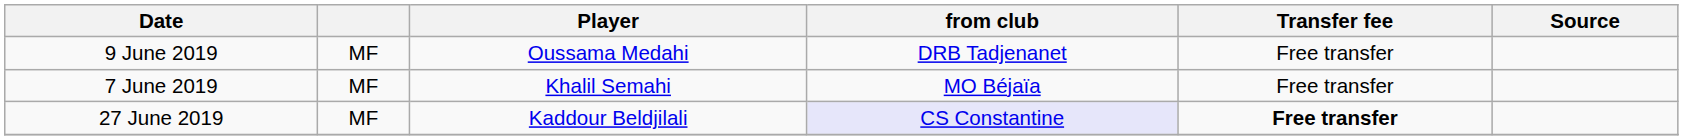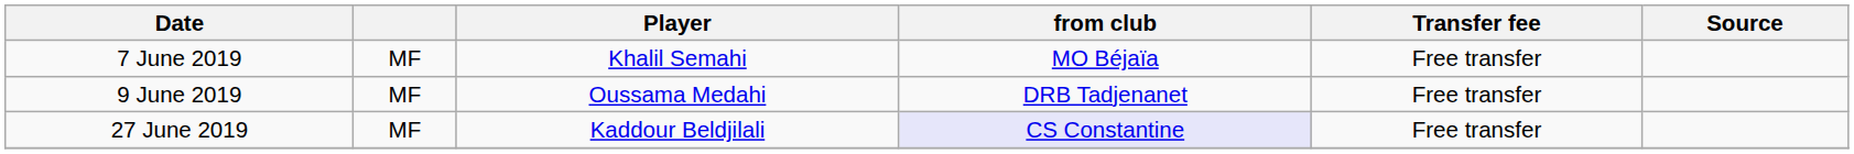 <table class="wikitable sortable" style="width:70%; text-align:center; font-size:85%; text-align:centre;">
 <tr>
 <th>Date</th>
 <th></th>
 <th>Player</th>
 <th>from club</th>
 <th>Transfer fee</th>
 <th>Source</th>
 </tr>
 <tr>
+<td>7 June 2019</td>
+<td>MF</td>
+<td> <a href='#'>Khalil Semahi</a></td>
+<td><a href='#'>MO Béjaïa</a></td>
+<td>Free transfer</td>
+<td></td>
+</tr>
+<tr>
 <td>9 June 2019</td>
 <td>MF</td>
 <td> <a href='#'>Oussama Medahi</a></td>
 <td><a href='#'>DRB Tadjenanet</a></td>
 <td>Free transfer</td>
 <td></td>
 </tr>
 <tr>
-<td>7 June 2019</td>
-<td>MF</td>
-<td> <a href='#'>Khalil Semahi</a></td>
-<td><a href='#'>MO Béjaïa</a></td>
-<td>Free transfer</td>
-<td></td>
-</tr>
-<tr>
 <td>27 June 2019</td>
 <td>MF</td>
 <td> <a href='#'>Kaddour Beldjilali</a></td>
 <td style="background: lavender;"><a href='#'>CS Constantine</a></td>
-<td><strong>Free transfer</strong></td>
+<td>Free transfer</td>
 <td></td>
 </tr>
 <tr>
 </tr>
 </table>
